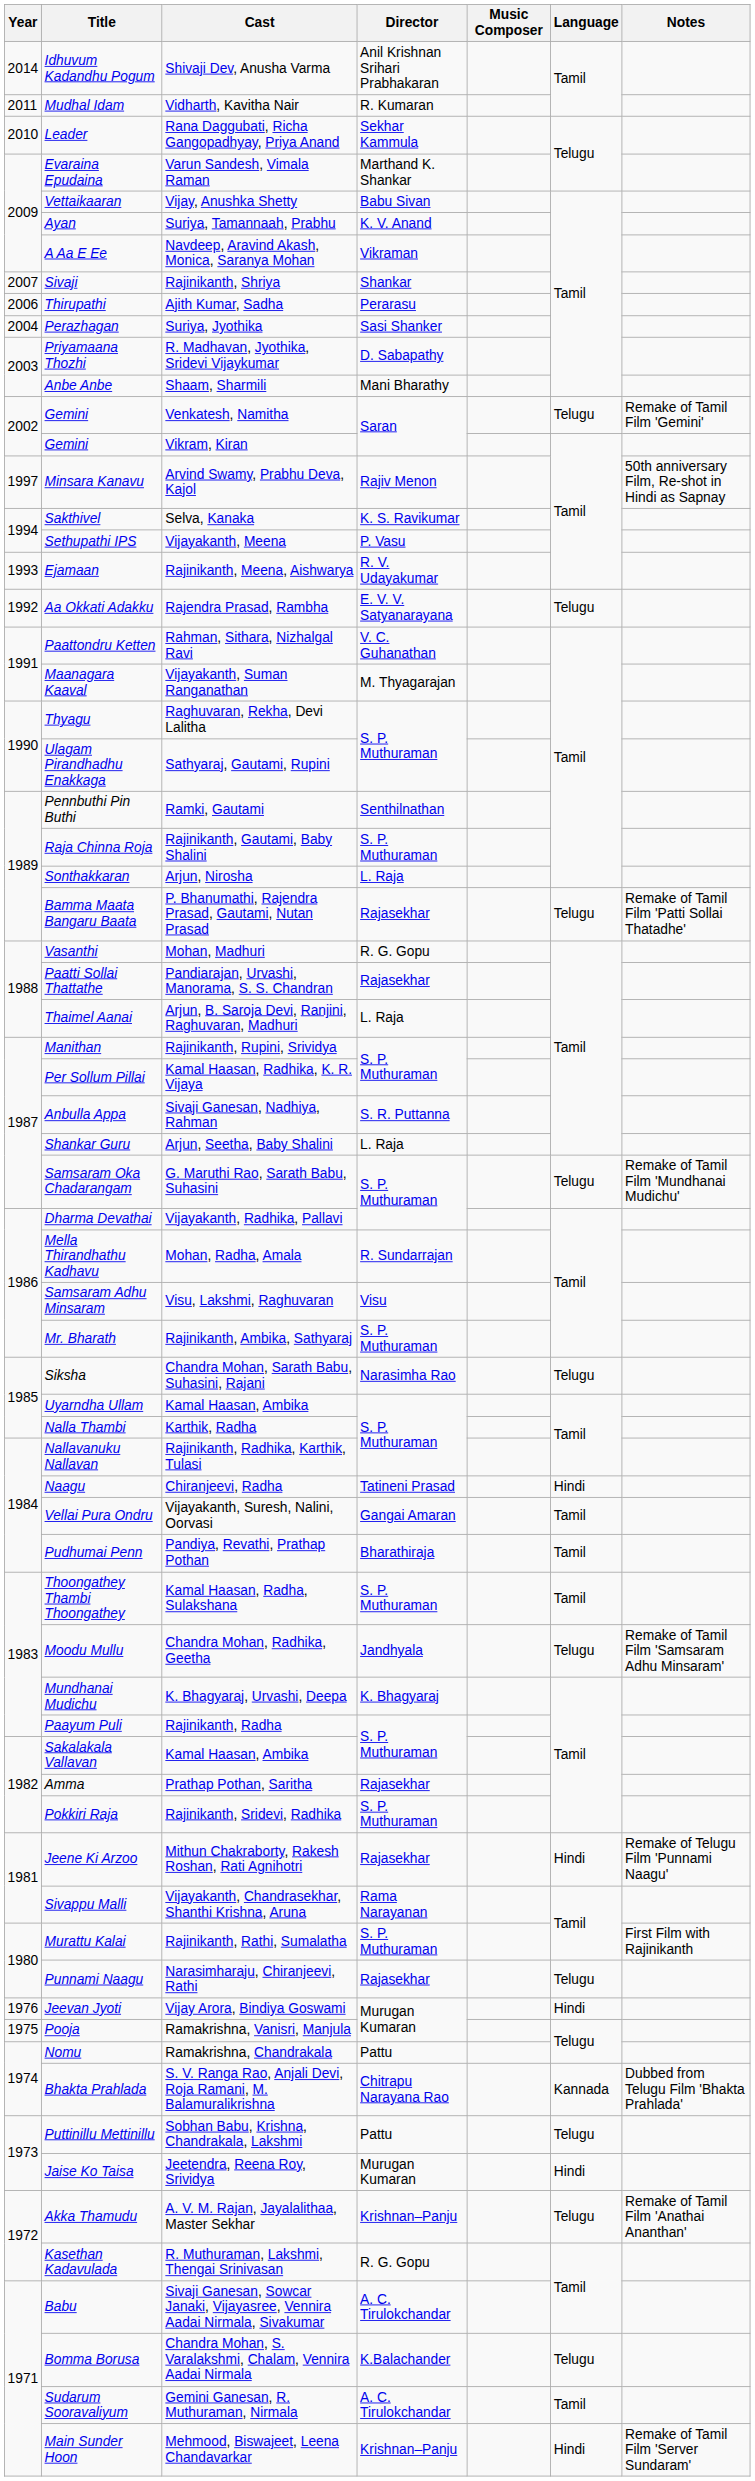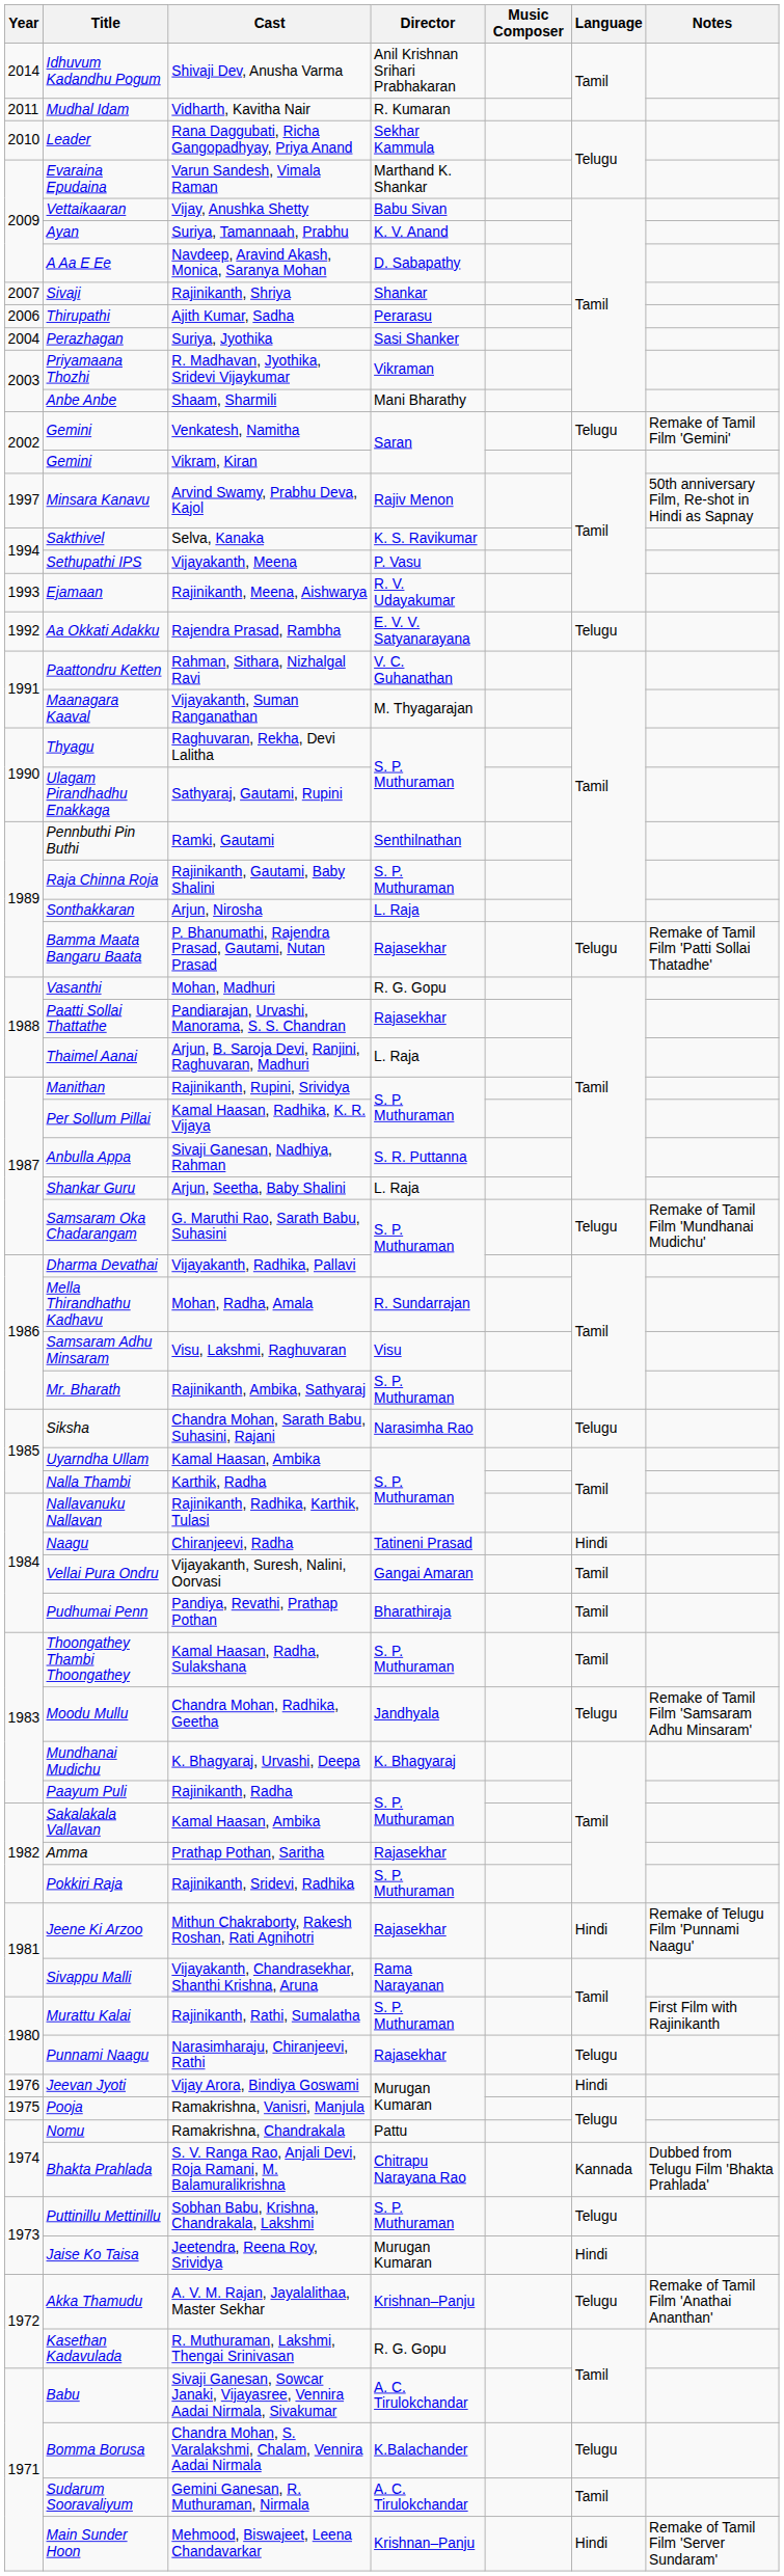 <table class="wikitable sortable">
 <tr>
 <th>Year</th>
 <th>Title</th>
 <th>Cast</th>
 <th>Director</th>
 <th>Music Composer</th>
 <th>Language</th>
 <th>Notes</th>
 </tr>
 <tr>
 <td>2014</td>
 <td><em><a href='#'>Idhuvum Kadandhu Pogum</a></em></td>
 <td><a href='#'>Shivaji Dev</a>, Anusha Varma</td>
 <td>Anil Krishnan<br>Srihari Prabhakaran</td>
 <td></td>
 <td rowspan="2">Tamil</td>
 <td></td>
 </tr>
 <tr>
 <td>2011</td>
 <td><em><a href='#'>Mudhal Idam</a></em></td>
 <td><a href='#'>Vidharth</a>, Kavitha Nair</td>
 <td>R. Kumaran</td>
 <td></td>
 <td></td>
 </tr>
 <tr>
 <td>2010</td>
 <td><a href='#'><em>Leader</em></a></td>
 <td><a href='#'>Rana Daggubati</a>, <a href='#'>Richa Gangopadhyay</a>, <a href='#'>Priya Anand</a></td>
 <td><a href='#'>Sekhar Kammula</a></td>
 <td></td>
 <td rowspan="2">Telugu</td>
 <td></td>
 </tr>
 <tr>
 <td rowspan="4">2009</td>
 <td><em><a href='#'>Evaraina Epudaina</a></em></td>
 <td><a href='#'>Varun Sandesh</a>, <a href='#'>Vimala Raman</a></td>
 <td>Marthand K. Shankar</td>
 <td></td>
 <td></td>
 </tr>
 <tr>
 <td><em><a href='#'>Vettaikaaran</a></em></td>
 <td><a href='#'>Vijay</a>, <a href='#'>Anushka Shetty</a></td>
 <td><a href='#'>Babu Sivan</a></td>
 <td></td>
 <td rowspan="8">Tamil</td>
 <td></td>
 </tr>
 <tr>
 <td><a href='#'><em>Ayan</em></a></td>
 <td><a href='#'>Suriya</a>, <a href='#'>Tamannaah</a>, <a href='#'>Prabhu</a></td>
 <td><a href='#'>K. V. Anand</a></td>
 <td></td>
 <td></td>
 </tr>
 <tr>
 <td><a href='#'><em>A Aa E Ee</em></a></td>
 <td><a href='#'>Navdeep</a>, <a href='#'>Aravind Akash</a>, <a href='#'>Monica</a>, <a href='#'>Saranya Mohan</a></td>
-<td><a href='#'>Vikraman</a></td>
+<td><a href='#'>D. Sabapathy</a></td>
 <td></td>
 <td></td>
 </tr>
 <tr>
 <td>2007</td>
 <td><a href='#'><em>Sivaji</em></a></td>
 <td><a href='#'>Rajinikanth</a>, <a href='#'>Shriya</a></td>
 <td><a href='#'>Shankar</a></td>
 <td></td>
 <td></td>
 </tr>
 <tr>
 <td>2006</td>
 <td><a href='#'><em>Thirupathi</em></a></td>
 <td><a href='#'>Ajith Kumar</a>, <a href='#'>Sadha</a></td>
 <td><a href='#'>Perarasu</a></td>
 <td></td>
 <td></td>
 </tr>
 <tr>
 <td>2004</td>
 <td><em><a href='#'>Perazhagan</a></em></td>
 <td><a href='#'>Suriya</a>, <a href='#'>Jyothika</a></td>
 <td><a href='#'>Sasi Shanker</a></td>
 <td></td>
 <td></td>
 </tr>
 <tr>
 <td rowspan="2">2003</td>
 <td><em><a href='#'>Priyamaana Thozhi</a></em></td>
 <td><a href='#'>R. Madhavan</a>, <a href='#'>Jyothika</a>, <a href='#'>Sridevi Vijaykumar</a></td>
-<td><a href='#'>D. Sabapathy</a></td>
+<td><a href='#'>Vikraman</a></td>
 <td></td>
 <td></td>
 </tr>
 <tr>
 <td><em><a href='#'>Anbe Anbe</a></em></td>
 <td><a href='#'>Shaam</a>, <a href='#'>Sharmili</a></td>
 <td>Mani Bharathy</td>
 <td></td>
 <td></td>
 </tr>
 <tr>
 <td rowspan="2">2002</td>
 <td><em><a href='#'>Gemini</a></em></td>
 <td><a href='#'>Venkatesh</a>, <a href='#'>Namitha</a></td>
 <td rowspan="2"><a href='#'>Saran</a></td>
 <td></td>
 <td>Telugu</td>
 <td>Remake of Tamil Film 'Gemini'</td>
 </tr>
 <tr>
 <td><a href='#'><em>Gemini</em></a></td>
 <td><a href='#'>Vikram</a>, <a href='#'>Kiran</a></td>
 <td></td>
 <td rowspan="5">Tamil</td>
 <td></td>
 </tr>
 <tr>
 <td>1997</td>
 <td><em><a href='#'>Minsara Kanavu</a></em></td>
 <td><a href='#'>Arvind Swamy</a>, <a href='#'>Prabhu Deva</a>, <a href='#'>Kajol</a></td>
 <td><a href='#'>Rajiv Menon</a></td>
 <td></td>
 <td>50th anniversary Film, Re-shot in Hindi as Sapnay</td>
 </tr>
 <tr>
 <td rowspan="2">1994</td>
 <td><em><a href='#'>Sakthivel</a></em></td>
 <td>Selva, <a href='#'>Kanaka</a></td>
 <td><a href='#'>K. S. Ravikumar</a></td>
 <td></td>
 <td></td>
 </tr>
 <tr>
 <td><em><a href='#'>Sethupathi IPS</a></em></td>
 <td><a href='#'>Vijayakanth</a>, <a href='#'>Meena</a></td>
 <td><a href='#'>P. Vasu</a></td>
 <td></td>
 <td></td>
 </tr>
 <tr>
 <td>1993</td>
 <td><em><a href='#'>Ejamaan</a></em></td>
 <td><a href='#'>Rajinikanth</a>, <a href='#'>Meena</a>, <a href='#'>Aishwarya</a></td>
 <td><a href='#'>R. V. Udayakumar</a></td>
 <td></td>
 <td></td>
 </tr>
 <tr>
 <td>1992</td>
 <td><em><a href='#'>Aa Okkati Adakku</a></em></td>
 <td><a href='#'>Rajendra Prasad</a>, <a href='#'>Rambha</a></td>
 <td><a href='#'>E. V. V. Satyanarayana</a></td>
 <td></td>
 <td>Telugu</td>
 <td></td>
 </tr>
 <tr>
 <td rowspan="2">1991</td>
 <td><em><a href='#'>Paattondru Ketten</a></em></td>
 <td><a href='#'>Rahman</a>, <a href='#'>Sithara</a>, <a href='#'>Nizhalgal Ravi</a></td>
 <td><a href='#'>V. C. Guhanathan</a></td>
 <td></td>
 <td rowspan="7">Tamil</td>
 <td></td>
 </tr>
 <tr>
 <td><em><a href='#'>Maanagara Kaaval</a></em></td>
 <td><a href='#'>Vijayakanth</a>, <a href='#'>Suman Ranganathan</a></td>
 <td>M. Thyagarajan</td>
 <td></td>
 <td></td>
 </tr>
 <tr>
 <td rowspan="2">1990</td>
 <td><a href='#'><em>Thyagu</em></a></td>
 <td><a href='#'>Raghuvaran</a>, <a href='#'>Rekha</a>, Devi Lalitha</td>
 <td rowspan="2"><a href='#'>S. P. Muthuraman</a></td>
 <td></td>
 <td></td>
 </tr>
 <tr>
 <td><em><a href='#'>Ulagam Pirandhadhu Enakkaga</a></em></td>
 <td><a href='#'>Sathyaraj</a>, <a href='#'>Gautami</a>, <a href='#'>Rupini</a></td>
 <td></td>
 <td></td>
 </tr>
 <tr>
 <td rowspan="4">1989</td>
 <td><em>Pennbuthi Pin Buthi</em></td>
 <td><a href='#'>Ramki</a>, <a href='#'>Gautami</a></td>
 <td><a href='#'>Senthilnathan</a></td>
 <td></td>
 <td></td>
 </tr>
 <tr>
 <td><em><a href='#'>Raja Chinna Roja</a></em></td>
 <td><a href='#'>Rajinikanth</a>, <a href='#'>Gautami</a>, <a href='#'>Baby Shalini</a></td>
 <td><a href='#'>S. P. Muthuraman</a></td>
 <td></td>
 <td></td>
 </tr>
 <tr>
 <td><em><a href='#'>Sonthakkaran</a></em></td>
 <td><a href='#'>Arjun</a>, <a href='#'>Nirosha</a></td>
 <td><a href='#'>L. Raja</a></td>
 <td></td>
 <td></td>
 </tr>
 <tr>
 <td><em><a href='#'>Bamma Maata Bangaru Baata</a></em></td>
 <td><a href='#'>P. Bhanumathi</a>, <a href='#'>Rajendra Prasad</a>, <a href='#'>Gautami</a>, <a href='#'>Nutan Prasad</a></td>
 <td><a href='#'>Rajasekhar</a></td>
 <td></td>
 <td>Telugu</td>
 <td>Remake of Tamil Film 'Patti Sollai Thatadhe'</td>
 </tr>
 <tr>
 <td rowspan="3">1988</td>
 <td><a href='#'><em>Vasanthi</em></a></td>
 <td><a href='#'>Mohan</a>, <a href='#'>Madhuri</a></td>
 <td>R. G. Gopu</td>
 <td></td>
 <td rowspan="7">Tamil</td>
 <td></td>
 </tr>
 <tr>
 <td><em><a href='#'>Paatti Sollai Thattathe</a></em></td>
 <td><a href='#'>Pandiarajan</a>, <a href='#'>Urvashi</a>, <a href='#'>Manorama</a>, <a href='#'>S. S. Chandran</a></td>
 <td><a href='#'>Rajasekhar</a></td>
 <td></td>
 <td></td>
 </tr>
 <tr>
 <td><em><a href='#'>Thaimel Aanai</a></em></td>
 <td><a href='#'>Arjun</a>, <a href='#'>B. Saroja Devi</a>, <a href='#'>Ranjini</a>, <a href='#'>Raghuvaran</a>, <a href='#'>Madhuri</a></td>
 <td>L. Raja</td>
 <td></td>
 <td></td>
 </tr>
 <tr>
 <td rowspan="5">1987</td>
 <td><a href='#'><em>Manithan</em></a></td>
 <td><a href='#'>Rajinikanth</a>, <a href='#'>Rupini</a>, <a href='#'>Srividya</a></td>
 <td rowspan="2"><a href='#'>S. P. Muthuraman</a></td>
 <td></td>
 <td></td>
 </tr>
 <tr>
 <td><em><a href='#'>Per Sollum Pillai</a></em></td>
 <td><a href='#'>Kamal Haasan</a>, <a href='#'>Radhika</a>, <a href='#'>K. R. Vijaya</a></td>
 <td></td>
 <td></td>
 </tr>
 <tr>
 <td><em><a href='#'>Anbulla Appa</a></em></td>
 <td><a href='#'>Sivaji Ganesan</a>, <a href='#'>Nadhiya</a>, <a href='#'>Rahman</a></td>
 <td><a href='#'>S. R. Puttanna</a></td>
 <td></td>
 <td></td>
 </tr>
 <tr>
 <td><a href='#'><em>Shankar Guru</em></a></td>
 <td><a href='#'>Arjun</a>, <a href='#'>Seetha</a>, <a href='#'>Baby Shalini</a></td>
 <td>L. Raja</td>
 <td></td>
 <td></td>
 </tr>
 <tr>
 <td><em><a href='#'>Samsaram Oka Chadarangam</a></em></td>
 <td><a href='#'>G. Maruthi Rao</a>, <a href='#'>Sarath Babu</a>, <a href='#'>Suhasini</a></td>
 <td rowspan="2"><a href='#'>S. P. Muthuraman</a></td>
 <td></td>
 <td>Telugu</td>
 <td>Remake of Tamil Film 'Mundhanai Mudichu'</td>
 </tr>
 <tr>
 <td rowspan="4">1986</td>
 <td><em><a href='#'>Dharma Devathai</a></em></td>
 <td><a href='#'>Vijayakanth</a>, <a href='#'>Radhika</a>, <a href='#'>Pallavi</a></td>
 <td></td>
 <td rowspan="4">Tamil</td>
 <td></td>
 </tr>
 <tr>
 <td><em><a href='#'>Mella Thirandhathu Kadhavu</a></em></td>
 <td><a href='#'>Mohan</a>, <a href='#'>Radha</a>, <a href='#'>Amala</a></td>
 <td><a href='#'>R. Sundarrajan</a></td>
 <td></td>
 <td></td>
 </tr>
 <tr>
 <td><em><a href='#'>Samsaram Adhu Minsaram</a></em></td>
 <td><a href='#'>Visu</a>, <a href='#'>Lakshmi</a>, <a href='#'>Raghuvaran</a></td>
 <td><a href='#'>Visu</a></td>
 <td></td>
 <td></td>
 </tr>
 <tr>
 <td><em><a href='#'>Mr. Bharath</a></em></td>
 <td><a href='#'>Rajinikanth</a>, <a href='#'>Ambika</a>, <a href='#'>Sathyaraj</a></td>
 <td><a href='#'>S. P. Muthuraman</a></td>
 <td></td>
 <td></td>
 </tr>
 <tr>
 <td rowspan="3">1985</td>
 <td><em>Siksha</em></td>
 <td><a href='#'>Chandra Mohan</a>, <a href='#'>Sarath Babu</a>, <a href='#'>Suhasini</a>, <a href='#'>Rajani</a></td>
 <td><a href='#'>Narasimha Rao</a></td>
 <td></td>
 <td>Telugu</td>
 <td></td>
 </tr>
 <tr>
 <td><em><a href='#'>Uyarndha Ullam</a></em></td>
 <td><a href='#'>Kamal Haasan</a>, <a href='#'>Ambika</a></td>
 <td rowspan="3"><a href='#'>S. P. Muthuraman</a></td>
 <td></td>
 <td rowspan="3">Tamil</td>
 <td></td>
 </tr>
 <tr>
 <td><em><a href='#'>Nalla Thambi</a></em></td>
 <td><a href='#'>Karthik</a>, <a href='#'>Radha</a></td>
 <td></td>
 <td></td>
 </tr>
 <tr>
 <td rowspan="4">1984</td>
 <td><em><a href='#'>Nallavanuku Nallavan</a></em></td>
 <td><a href='#'>Rajinikanth</a>, <a href='#'>Radhika</a>, <a href='#'>Karthik</a>, <a href='#'>Tulasi</a></td>
 <td></td>
 <td></td>
 </tr>
 <tr>
 <td><em><a href='#'>Naagu</a></em></td>
 <td><a href='#'>Chiranjeevi</a>, <a href='#'>Radha</a></td>
 <td><a href='#'>Tatineni Prasad</a></td>
 <td></td>
 <td>Hindi</td>
 <td></td>
 </tr>
 <tr>
 <td><em><a href='#'>Vellai Pura Ondru</a></em></td>
 <td>Vijayakanth, Suresh, Nalini, Oorvasi</td>
 <td><a href='#'>Gangai Amaran</a></td>
 <td></td>
 <td>Tamil</td>
 <td></td>
 </tr>
 <tr>
 <td><a href='#'><em>Pudhumai Penn</em></a></td>
 <td><a href='#'>Pandiya</a>, <a href='#'>Revathi</a>, <a href='#'>Prathap Pothan</a></td>
 <td><a href='#'>Bharathiraja</a></td>
 <td></td>
 <td>Tamil</td>
 <td></td>
 </tr>
 <tr>
 <td rowspan="4">1983</td>
 <td><em><a href='#'>Thoongathey Thambi Thoongathey</a></em></td>
 <td><a href='#'>Kamal Haasan</a>, <a href='#'>Radha</a>, <a href='#'>Sulakshana</a></td>
 <td><a href='#'>S. P. Muthuraman</a></td>
 <td></td>
 <td>Tamil</td>
 <td></td>
 </tr>
 <tr>
 <td><em><a href='#'>Moodu Mullu</a></em></td>
 <td><a href='#'>Chandra Mohan</a>, <a href='#'>Radhika</a>, <a href='#'>Geetha</a></td>
 <td><a href='#'>Jandhyala</a></td>
 <td></td>
 <td>Telugu</td>
 <td>Remake of Tamil Film 'Samsaram Adhu Minsaram'</td>
 </tr>
 <tr>
 <td><em><a href='#'>Mundhanai Mudichu</a></em></td>
 <td><a href='#'>K. Bhagyaraj</a>, <a href='#'>Urvashi</a>, <a href='#'>Deepa</a></td>
 <td><a href='#'>K. Bhagyaraj</a></td>
 <td></td>
 <td rowspan="5">Tamil</td>
 <td></td>
 </tr>
 <tr>
 <td><a href='#'><em>Paayum Puli</em></a></td>
 <td><a href='#'>Rajinikanth</a>, <a href='#'>Radha</a></td>
 <td rowspan="2"><a href='#'>S. P. Muthuraman</a></td>
 <td></td>
 <td></td>
 </tr>
 <tr>
 <td rowspan="3">1982</td>
 <td><a href='#'><em>Sakalakala Vallavan</em></a></td>
 <td><a href='#'>Kamal Haasan</a>, <a href='#'>Ambika</a></td>
 <td></td>
 <td></td>
 </tr>
 <tr>
 <td><em>Amma</em></td>
 <td><a href='#'>Prathap Pothan</a>, <a href='#'>Saritha</a></td>
 <td><a href='#'>Rajasekhar</a></td>
 <td></td>
 <td></td>
 </tr>
 <tr>
 <td><a href='#'><em>Pokkiri Raja</em></a></td>
 <td><a href='#'>Rajinikanth</a>, <a href='#'>Sridevi</a>, <a href='#'>Radhika</a></td>
 <td><a href='#'>S. P. Muthuraman</a></td>
 <td></td>
 <td></td>
 </tr>
 <tr>
 <td rowspan="2">1981</td>
 <td><em><a href='#'>Jeene Ki Arzoo</a></em></td>
 <td><a href='#'>Mithun Chakraborty</a>, <a href='#'>Rakesh Roshan</a>, <a href='#'>Rati Agnihotri</a></td>
 <td><a href='#'>Rajasekhar</a></td>
 <td></td>
 <td>Hindi</td>
 <td>Remake of Telugu Film 'Punnami Naagu'</td>
 </tr>
 <tr>
 <td><em><a href='#'>Sivappu Malli</a></em></td>
 <td><a href='#'>Vijayakanth</a>, <a href='#'>Chandrasekhar</a>, <a href='#'>Shanthi Krishna</a>, <a href='#'>Aruna</a></td>
 <td><a href='#'>Rama Narayanan</a></td>
 <td></td>
 <td rowspan="2">Tamil</td>
 <td></td>
 </tr>
 <tr>
 <td rowspan="2">1980</td>
 <td><a href='#'><em>Murattu Kalai</em></a></td>
 <td><a href='#'>Rajinikanth</a>, <a href='#'>Rathi</a>, <a href='#'>Sumalatha</a></td>
 <td><a href='#'>S. P. Muthuraman</a></td>
 <td></td>
 <td>First Film with Rajinikanth</td>
 </tr>
 <tr>
 <td><em><a href='#'>Punnami Naagu</a></em></td>
 <td><a href='#'>Narasimharaju</a>, <a href='#'>Chiranjeevi</a>, <a href='#'>Rathi</a></td>
 <td><a href='#'>Rajasekhar</a></td>
 <td></td>
 <td>Telugu</td>
 <td></td>
 </tr>
 <tr>
 <td>1976</td>
 <td><a href='#'><em>Jeevan Jyoti</em></a></td>
 <td><a href='#'>Vijay Arora</a>, <a href='#'>Bindiya Goswami</a></td>
 <td rowspan="2">Murugan Kumaran</td>
 <td></td>
 <td>Hindi</td>
 <td></td>
 </tr>
 <tr>
 <td>1975</td>
 <td><a href='#'><em>Pooja</em></a></td>
 <td>Ramakrishna, <a href='#'>Vanisri</a>, <a href='#'>Manjula</a></td>
 <td></td>
 <td rowspan="2">Telugu</td>
 <td></td>
 </tr>
 <tr>
 <td rowspan="2">1974</td>
 <td><a href='#'><em>Nomu</em></a></td>
 <td>Ramakrishna, <a href='#'>Chandrakala</a></td>
 <td>Pattu</td>
 <td></td>
 <td></td>
 </tr>
 <tr>
 <td><a href='#'><em>Bhakta Prahlada</em></a></td>
 <td><a href='#'>S. V. Ranga Rao</a>, <a href='#'>Anjali Devi</a>, <a href='#'>Roja Ramani</a>, <a href='#'>M. Balamuralikrishna</a></td>
 <td><a href='#'>Chitrapu Narayana Rao</a></td>
 <td></td>
 <td>Kannada</td>
 <td>Dubbed from Telugu Film 'Bhakta Prahlada'</td>
 </tr>
 <tr>
 <td rowspan="2">1973</td>
 <td><em><a href='#'>Puttinillu Mettinillu</a></em></td>
 <td><a href='#'>Sobhan Babu</a>, <a href='#'>Krishna</a>, <a href='#'>Chandrakala</a>, <a href='#'>Lakshmi</a></td>
-<td>Pattu</td>
+<td><a href='#'>S. P. Muthuraman</a></td>
 <td></td>
 <td>Telugu</td>
 <td></td>
 </tr>
 <tr>
 <td><em><a href='#'>Jaise Ko Taisa</a></em></td>
 <td><a href='#'>Jeetendra</a>, <a href='#'>Reena Roy</a>, <a href='#'>Srividya</a></td>
 <td>Murugan Kumaran</td>
 <td></td>
 <td>Hindi</td>
 <td></td>
 </tr>
 <tr>
 <td rowspan="2">1972</td>
 <td><em><a href='#'>Akka Thamudu</a></em></td>
 <td><a href='#'>A. V. M. Rajan</a>, <a href='#'>Jayalalithaa</a>, Master Sekhar</td>
 <td><a href='#'>Krishnan–Panju</a></td>
 <td></td>
 <td>Telugu</td>
 <td>Remake of Tamil Film 'Anathai Ananthan'</td>
 </tr>
 <tr>
 <td><em><a href='#'>Kasethan Kadavulada</a></em></td>
 <td><a href='#'>R. Muthuraman</a>, <a href='#'>Lakshmi</a>, <a href='#'>Thengai Srinivasan</a></td>
 <td>R. G. Gopu</td>
 <td></td>
 <td rowspan="2">Tamil</td>
 <td></td>
 </tr>
 <tr>
 <td rowspan="4">1971</td>
 <td><a href='#'><em>Babu</em></a></td>
 <td><a href='#'>Sivaji Ganesan</a>, <a href='#'>Sowcar Janaki</a>, <a href='#'>Vijayasree</a>, <a href='#'>Vennira Aadai Nirmala</a>, <a href='#'>Sivakumar</a></td>
 <td><a href='#'>A. C. Tirulokchandar</a></td>
 <td></td>
 <td></td>
 </tr>
 <tr>
 <td><em><a href='#'>Bomma Borusa</a></em></td>
 <td><a href='#'>Chandra Mohan</a>, <a href='#'>S. Varalakshmi</a>, <a href='#'>Chalam</a>, <a href='#'>Vennira Aadai Nirmala</a></td>
 <td><a href='#'>K.Balachander</a></td>
 <td></td>
 <td>Telugu</td>
 <td></td>
 </tr>
 <tr>
 <td><em><a href='#'>Sudarum Sooravaliyum</a></em></td>
 <td><a href='#'>Gemini Ganesan</a>, <a href='#'>R. Muthuraman</a>, <a href='#'>Nirmala</a></td>
 <td><a href='#'>A. C. Tirulokchandar</a></td>
 <td></td>
 <td>Tamil</td>
 <td></td>
 </tr>
 <tr>
 <td><em><a href='#'>Main Sunder Hoon</a></em></td>
 <td><a href='#'>Mehmood</a>, <a href='#'>Biswajeet</a>, <a href='#'>Leena Chandavarkar</a></td>
 <td rowspan="2"><a href='#'>Krishnan–Panju</a></td>
 <td></td>
 <td>Hindi</td>
 <td>Remake of Tamil Film 'Server Sundaram'</td>
 </tr>
 </table>
